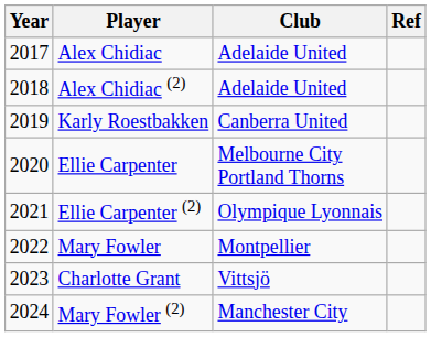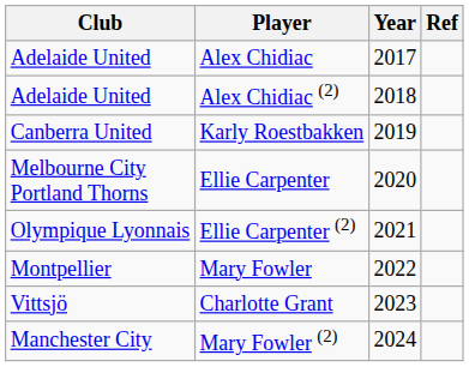 <table class="wikitable" style="font-size: 95%;">
 <tr>
+<th>Club</th>
+<th>Player</th>
 <th>Year</th>
-<th>Player</th>
-<th>Club</th>
 <th>Ref</th>
 </tr>
 <tr>
+<td> <a href='#'>Adelaide United</a></td>
+<td><a href='#'>Alex Chidiac</a></td>
 <td>2017</td>
-<td><a href='#'>Alex Chidiac</a></td>
-<td> <a href='#'>Adelaide United</a></td>
 <td></td>
 </tr>
 <tr>
+<td> <a href='#'>Adelaide United</a></td>
+<td><a href='#'>Alex Chidiac</a> <sup>(2)</sup></td>
 <td>2018</td>
-<td><a href='#'>Alex Chidiac</a> <sup>(2)</sup></td>
-<td> <a href='#'>Adelaide United</a></td>
 <td></td>
 </tr>
 <tr>
+<td> <a href='#'>Canberra United</a></td>
+<td><a href='#'>Karly Roestbakken</a></td>
 <td>2019</td>
-<td><a href='#'>Karly Roestbakken</a></td>
-<td> <a href='#'>Canberra United</a></td>
 <td></td>
 </tr>
 <tr>
+<td> <a href='#'>Melbourne City</a><br> <a href='#'>Portland Thorns</a></td>
+<td><a href='#'>Ellie Carpenter</a></td>
 <td>2020</td>
-<td><a href='#'>Ellie Carpenter</a></td>
-<td> <a href='#'>Melbourne City</a><br> <a href='#'>Portland Thorns</a></td>
 <td></td>
 </tr>
 <tr>
+<td> <a href='#'>Olympique Lyonnais</a></td>
+<td><a href='#'>Ellie Carpenter</a> <sup>(2)</sup></td>
 <td>2021</td>
-<td><a href='#'>Ellie Carpenter</a> <sup>(2)</sup></td>
-<td> <a href='#'>Olympique Lyonnais</a></td>
 <td></td>
 </tr>
 <tr>
+<td> <a href='#'>Montpellier</a></td>
+<td><a href='#'>Mary Fowler</a></td>
 <td>2022</td>
-<td><a href='#'>Mary Fowler</a></td>
-<td> <a href='#'>Montpellier</a></td>
 <td></td>
 </tr>
 <tr>
+<td> <a href='#'>Vittsjö</a></td>
+<td><a href='#'>Charlotte Grant</a></td>
 <td>2023</td>
-<td><a href='#'>Charlotte Grant</a></td>
-<td> <a href='#'>Vittsjö</a></td>
 <td></td>
 </tr>
 <tr>
+<td> <a href='#'>Manchester City</a></td>
+<td><a href='#'>Mary Fowler</a> <sup>(2)</sup></td>
 <td>2024</td>
-<td><a href='#'>Mary Fowler</a> <sup>(2)</sup></td>
-<td> <a href='#'>Manchester City</a></td>
 <td></td>
 </tr>
 </table>
